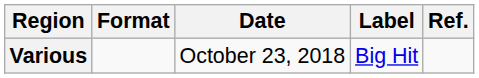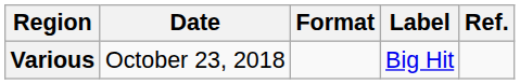 <table class="wikitable plainrowheaders">
 <tr>
 <th>Region</th>
+<th>Date</th>
 <th>Format</th>
-<th>Date</th>
 <th>Label</th>
 <th>Ref.</th>
 </tr>
 <tr>
 <th scope="row">Various</th>
+<td>October 23, 2018</td>
 <td></td>
-<td>October 23, 2018</td>
 <td><a href='#'>Big Hit</a></td>
 <td></td>
 </tr>
 </table>
